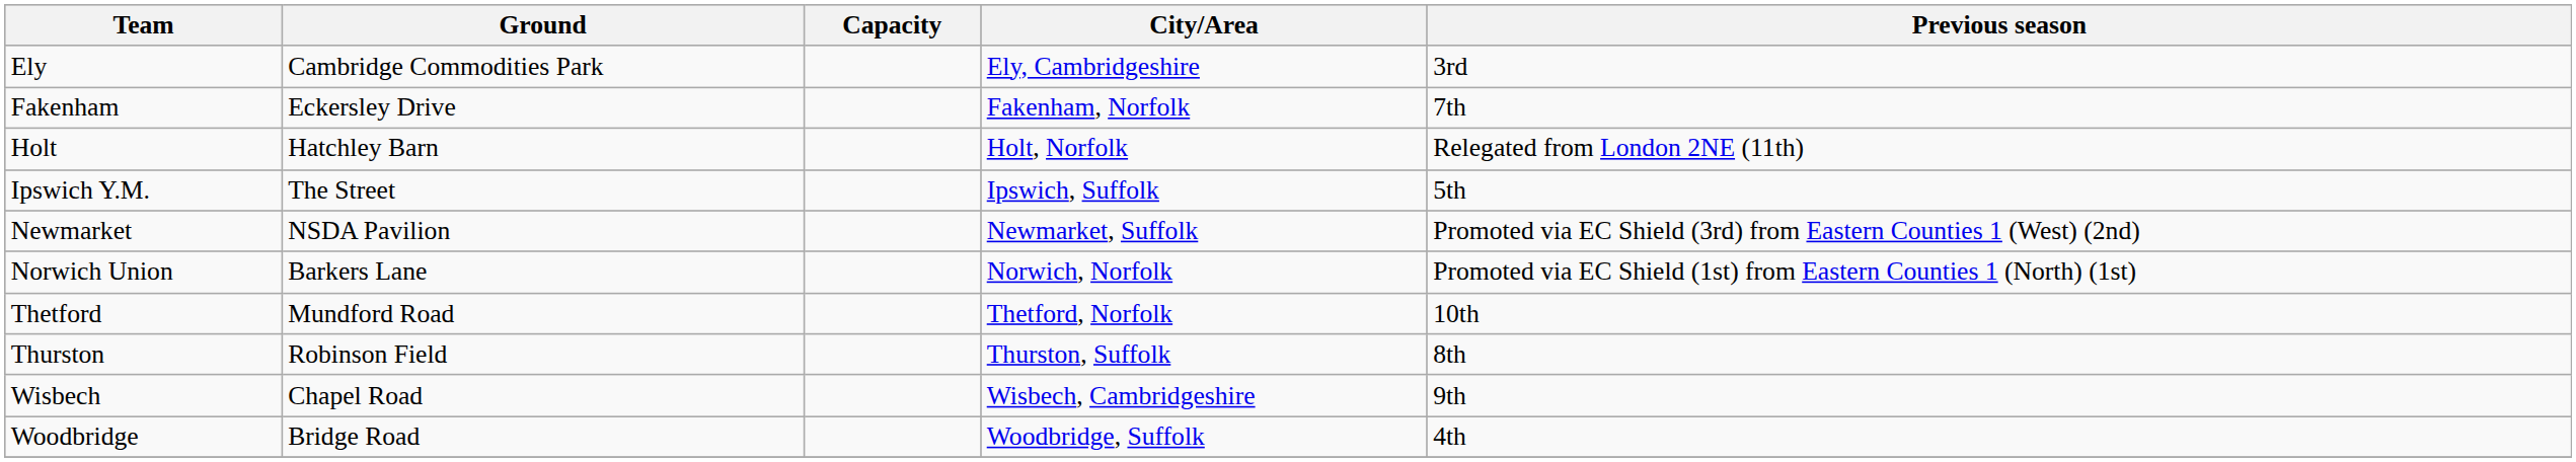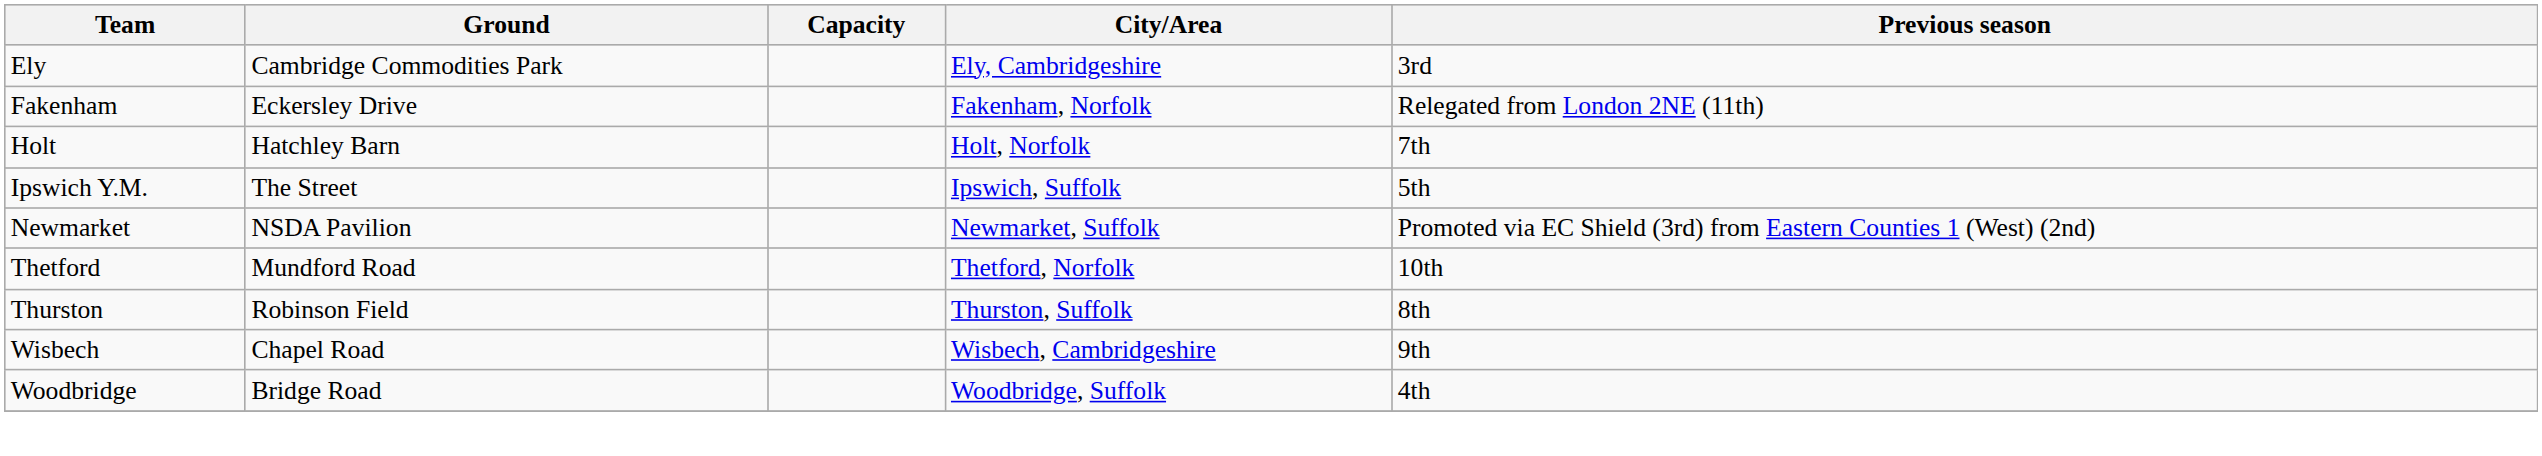 <table class="wikitable sortable" width=100%>
 <tr>
 <th>Team</th>
 <th>Ground</th>
 <th>Capacity</th>
 <th>City/Area</th>
 <th>Previous season</th>
 </tr>
 <tr>
 <td>Ely</td>
 <td>Cambridge Commodities Park</td>
 <td></td>
 <td><a href='#'>Ely, Cambridgeshire</a></td>
 <td>3rd</td>
 </tr>
 <tr>
 <td>Fakenham</td>
 <td>Eckersley Drive</td>
 <td></td>
 <td><a href='#'>Fakenham</a>, <a href='#'>Norfolk</a></td>
-<td>7th</td>
+<td>Relegated from <a href='#'>London 2NE</a> (11th)</td>
 </tr>
 <tr>
 <td>Holt</td>
 <td>Hatchley Barn</td>
 <td></td>
 <td><a href='#'>Holt</a>, <a href='#'>Norfolk</a></td>
-<td>Relegated from <a href='#'>London 2NE</a> (11th)</td>
+<td>7th</td>
 </tr>
 <tr>
 <td>Ipswich Y.M.</td>
 <td>The Street</td>
 <td></td>
 <td><a href='#'>Ipswich</a>, <a href='#'>Suffolk</a></td>
 <td>5th</td>
 </tr>
 <tr>
 <td>Newmarket</td>
 <td>NSDA Pavilion</td>
 <td></td>
 <td><a href='#'>Newmarket</a>, <a href='#'>Suffolk</a></td>
 <td>Promoted via EC Shield (3rd) from <a href='#'>Eastern Counties 1</a> (West) (2nd)</td>
-</tr>
-<tr>
-<td>Norwich Union</td>
-<td>Barkers Lane</td>
-<td></td>
-<td><a href='#'>Norwich</a>, <a href='#'>Norfolk</a></td>
-<td>Promoted via EC Shield (1st) from <a href='#'>Eastern Counties 1</a> (North) (1st)</td>
 </tr>
 <tr>
 <td>Thetford</td>
 <td>Mundford Road</td>
 <td></td>
 <td><a href='#'>Thetford</a>, <a href='#'>Norfolk</a></td>
 <td>10th</td>
 </tr>
 <tr>
 <td>Thurston</td>
 <td>Robinson Field</td>
 <td></td>
 <td><a href='#'>Thurston</a>, <a href='#'>Suffolk</a></td>
 <td>8th</td>
 </tr>
 <tr>
 <td>Wisbech</td>
 <td>Chapel Road</td>
 <td></td>
 <td><a href='#'>Wisbech</a>, <a href='#'>Cambridgeshire</a></td>
 <td>9th</td>
 </tr>
 <tr>
 <td>Woodbridge</td>
 <td>Bridge Road</td>
 <td></td>
 <td><a href='#'>Woodbridge</a>, <a href='#'>Suffolk</a></td>
 <td>4th</td>
 </tr>
 <tr>
 </tr>
 </table>
